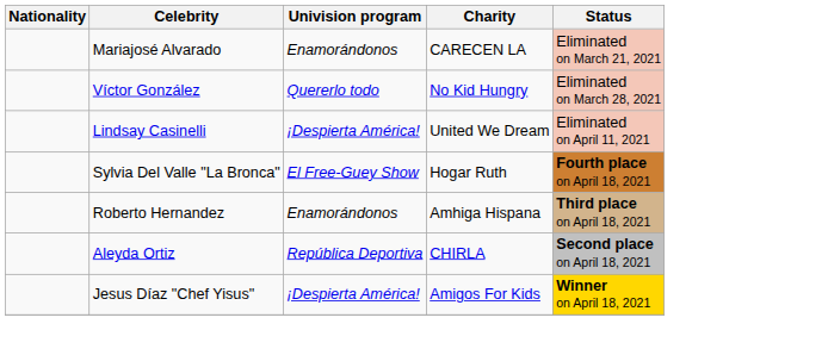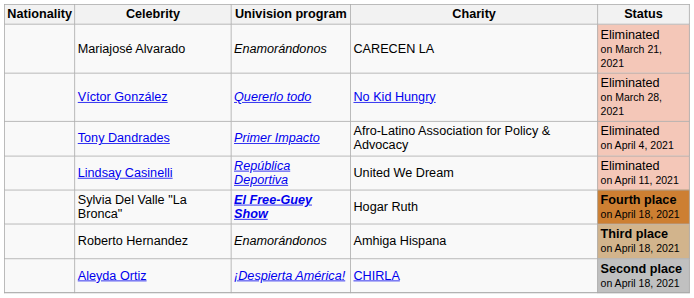 <table class="wikitable sortable plainrowheaders">
 <tr>
 <th scope="col">Nationality</th>
 <th scope="col">Celebrity</th>
 <th scope="col">Univision program</th>
 <th scope="col">Charity</th>
 <th scope="col">Status</th>
 </tr>
 <tr>
 <td scope="row"></td>
 <td>Mariajosé Alvarado</td>
 <td><em>Enamorándonos</em></td>
 <td>CARECEN LA</td>
 <td style="background:#f4c7b8;"><div>Eliminated<br><small>on March 21, 2021</small></div></td>
 </tr>
 <tr>
 <td scope="row"></td>
 <td><a href='#'>Víctor González</a></td>
 <td><em><a href='#'>Quererlo todo</a></em></td>
 <td><a href='#'>No Kid Hungry</a></td>
 <td style="background:#f4c7b8;"><div>Eliminated<br><small>on March 28, 2021</small></div></td>
 </tr>
 <tr>
 <td scope="row"></td>
+<td><a href='#'>Tony Dandrades</a></td>
+<td><em><a href='#'>Primer Impacto</a></em></td>
+<td>Afro-Latino Association for Policy & Advocacy</td>
+<td style="background:#f4c7b8;"><div>Eliminated<br><small>on April 4, 2021</small></div></td>
+</tr>
+<tr>
+<td scope="row"></td>
 <td><a href='#'>Lindsay Casinelli</a></td>
-<td><em><a href='#'>¡Despierta América!</a></em></td>
+<td><em><a href='#'>República Deportiva</a></em></td>
 <td>United We Dream</td>
 <td style="background:#f4c7b8;"><div>Eliminated<br><small>on April 11, 2021</small></div></td>
 </tr>
 <tr>
 <td scope="row"></td>
 <td>Sylvia Del Valle "La Bronca"</td>
-<td><em><a href='#'>El Free-Guey Show</a></em></td>
+<td><strong><em><a href='#'>El Free-Guey Show</a></em></strong></td>
 <td>Hogar Ruth</td>
 <td style="background:#cd7f32;"><div><strong>Fourth place</strong><br><small>on April 18, 2021</small></div></td>
 </tr>
 <tr>
 <td scope="row"></td>
 <td>Roberto Hernandez</td>
 <td><em>Enamorándonos</em></td>
 <td>Amhiga Hispana</td>
 <td style="background:tan;"><div><strong>Third place</strong><br><small>on April 18, 2021</small></div></td>
 </tr>
 <tr>
 <td scope="row"></td>
 <td><a href='#'>Aleyda Ortiz</a></td>
-<td><em><a href='#'>República Deportiva</a></em></td>
+<td><em><a href='#'>¡Despierta América!</a></em></td>
 <td><a href='#'>CHIRLA</a></td>
 <td style="background:silver;"><div><strong>Second place</strong><br><small>on April 18, 2021</small></div></td>
 </tr>
 <tr>
-<td scope="row"></td>
-<td>Jesus Díaz "Chef Yisus"</td>
-<td><em><a href='#'>¡Despierta América!</a></em></td>
-<td><a href='#'>Amigos For Kids</a></td>
-<td style="background:gold;"><div><strong>Winner</strong><br><small>on April 18, 2021</small></div></td>
-</tr>
-<tr>
 </tr>
 </table>
